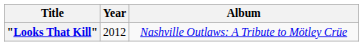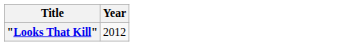 <table class="wikitable plainrowheaders" style="text-align:center;">
 <tr>
 <th scope="col">Title</th>
 <th scope="col">Year</th>
-<th scope="col" style="width:19.5em;">Album</th>
 </tr>
 <tr>
 <th scope="row">"<a href='#'>Looks That Kill</a>"</th>
 <td>2012</td>
-<td><em><a href='#'>Nashville Outlaws: A Tribute to Mötley Crüe</a></em></td>
 </tr>
 </table>
